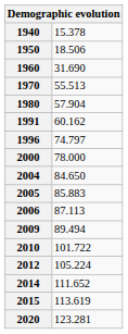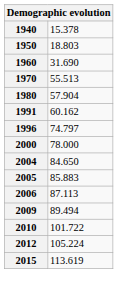 <table class=wikitable style="float:right; margin: 1em;border-collapse:border;">
 <tr>
 <th colspan=2>Demographic evolution</th>
 </tr>
 <tr>
 <th>1940</th>
 <td>15.378</td>
 </tr>
 <tr>
 <th>1950</th>
-<td>18.506</td>
+<td>18.803</td>
 </tr>
 <tr>
 <th>1960</th>
 <td>31.690</td>
 </tr>
 <tr>
 <th>1970</th>
 <td>55.513</td>
 </tr>
 <tr>
 <th>1980</th>
 <td>57.904</td>
 </tr>
 <tr>
 <th>1991</th>
 <td>60.162</td>
 </tr>
 <tr>
 <th>1996</th>
 <td>74.797</td>
 </tr>
 <tr>
 <th>2000</th>
 <td>78.000</td>
 </tr>
 <tr>
 <th>2004</th>
 <td>84.650</td>
 </tr>
 <tr>
 <th>2005</th>
 <td>85.883</td>
 </tr>
 <tr>
 <th>2006</th>
 <td>87.113</td>
 </tr>
 <tr>
 <th>2009</th>
 <td>89.494</td>
 </tr>
 <tr>
 <th>2010</th>
 <td>101.722</td>
 </tr>
 <tr>
 <th>2012</th>
 <td>105.224</td>
 </tr>
 <tr>
-<th>2014</th>
-<td>111.652</td>
-</tr>
-<tr>
 <th>2015</th>
 <td>113.619</td>
 </tr>
-<tr>
-<th>2020</th>
-<td>123.281</td>
-</tr>
 </table>
